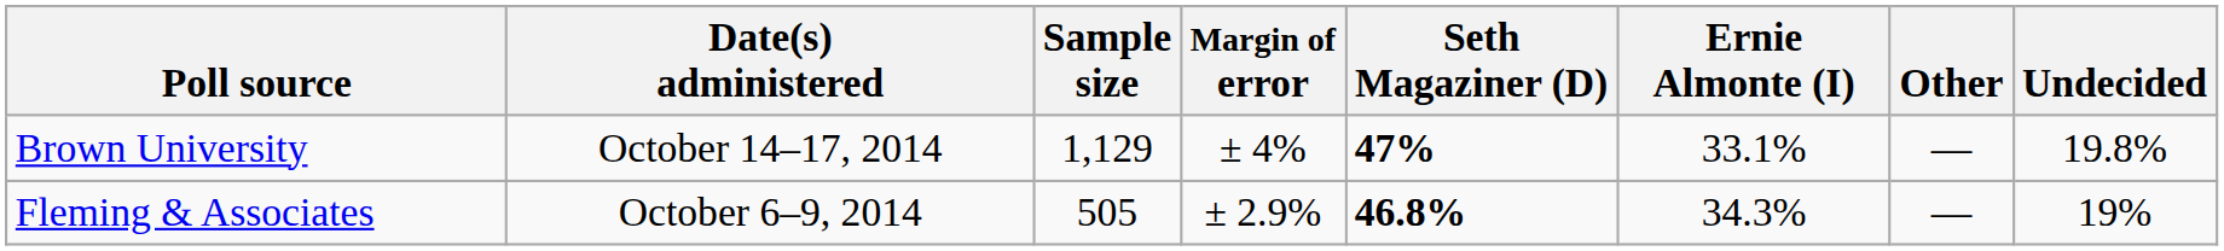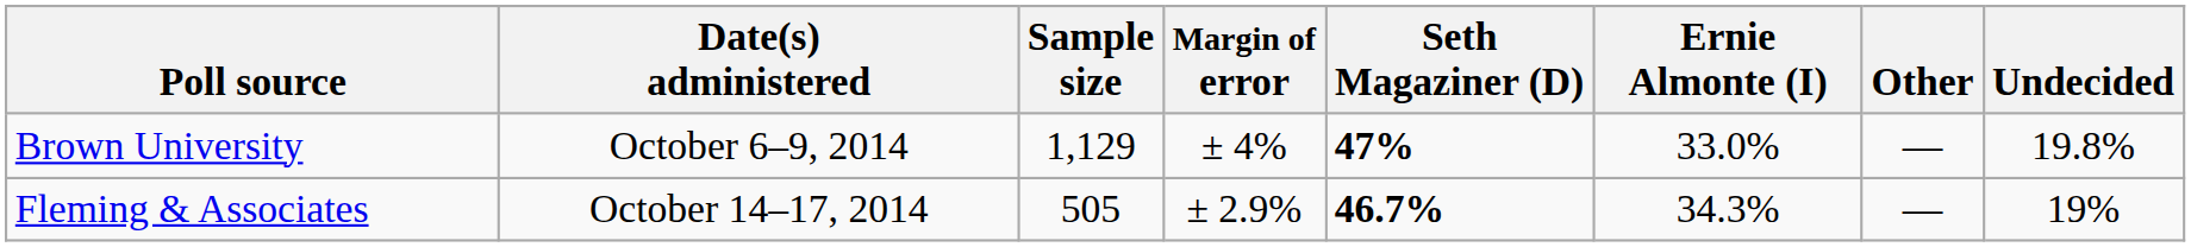 <table class="wikitable">
 <tr valign= bottom>
 <th style="width:190px;">Poll source</th>
 <th style="width:200px;">Date(s)<br>administered</th>
 <th class=small>Sample<br>size</th>
 <th><small>Margin of</small><br>error</th>
 <th style="width:100px;">Seth<br>Magaziner (D)</th>
 <th style="width:100px;">Ernie<br>Almonte (I)</th>
 <th style="width:40px;">Other</th>
 <th style="width:40px;">Undecided</th>
 </tr>
 <tr>
 <td><a href='#'>Brown University</a></td>
-<td align=center>October 14–17, 2014</td>
+<td align=center>October 6–9, 2014</td>
 <td align=center>1,129</td>
 <td align=center>± 4%</td>
 <td><strong>47%</strong></td>
-<td align=center>33.1%</td>
+<td align=center>33.0%</td>
 <td align=center>—</td>
 <td align=center>19.8%</td>
 </tr>
 <tr>
 <td><a href='#'>Fleming & Associates</a></td>
-<td align=center>October 6–9, 2014</td>
+<td align=center>October 14–17, 2014</td>
 <td align=center>505</td>
 <td align=center>± 2.9%</td>
-<td><strong>46.8%</strong></td>
+<td><strong>46.7%</strong></td>
 <td align=center>34.3%</td>
 <td align=center>—</td>
 <td align=center>19%</td>
 </tr>
 </table>
